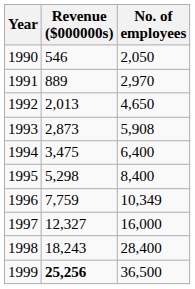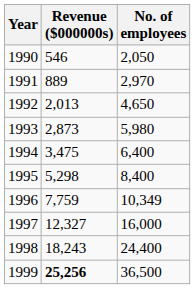 <table class="wikitable floatright">
 <tr>
 <th>Year</th>
 <th>Revenue<br>($000000s)</th>
 <th>No. of<br>employees</th>
 </tr>
 <tr>
 <td>1990</td>
 <td>546</td>
 <td>2,050</td>
 </tr>
 <tr>
 <td>1991</td>
 <td>889</td>
 <td>2,970</td>
 </tr>
 <tr>
 <td>1992</td>
 <td>2,013</td>
 <td>4,650</td>
 </tr>
 <tr>
 <td>1993</td>
 <td>2,873</td>
-<td>5,908</td>
+<td>5,980</td>
 </tr>
 <tr>
 <td>1994</td>
 <td>3,475</td>
 <td>6,400</td>
 </tr>
 <tr>
 <td>1995</td>
 <td>5,298</td>
 <td>8,400</td>
 </tr>
 <tr>
 <td>1996</td>
 <td>7,759</td>
 <td>10,349</td>
 </tr>
 <tr>
 <td>1997</td>
 <td>12,327</td>
 <td>16,000</td>
 </tr>
 <tr>
 <td>1998</td>
 <td>18,243</td>
-<td>28,400</td>
+<td>24,400</td>
 </tr>
 <tr>
 <td>1999</td>
 <td><strong>25,256</strong></td>
 <td>36,500</td>
 </tr>
 </table>
